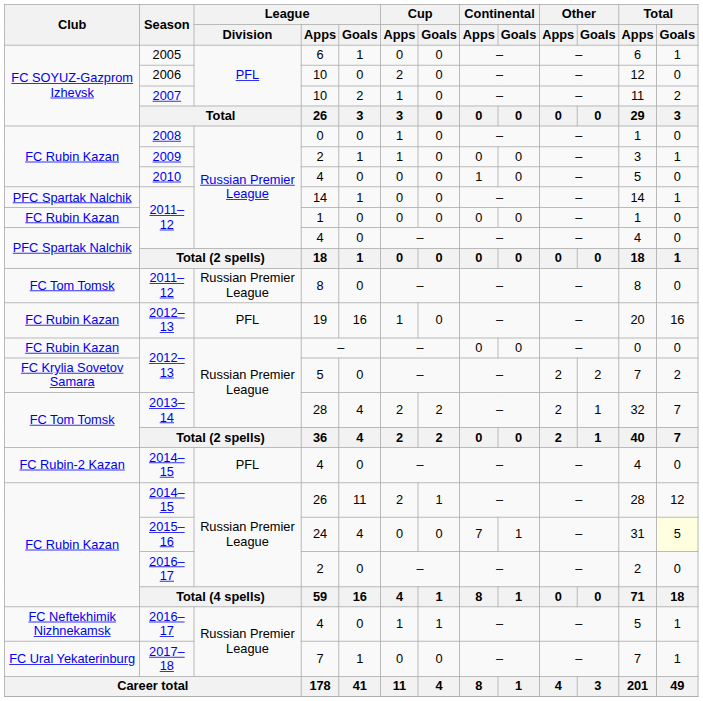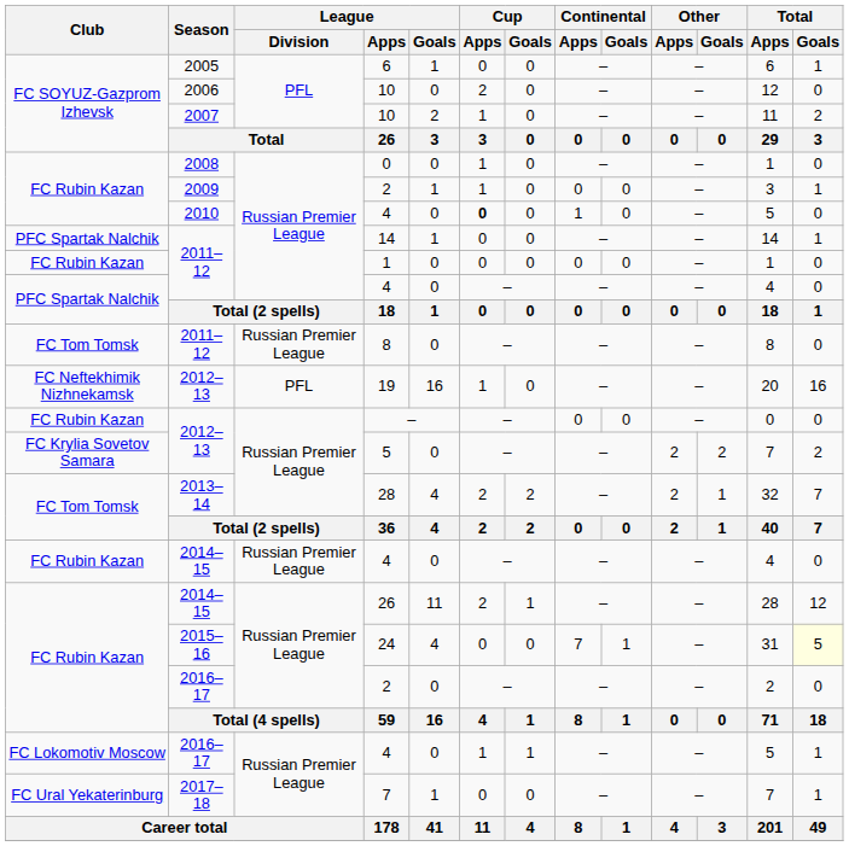 <table class="wikitable" style="text-align: center;">
 <tr>
 <th rowspan=2>Club</th>
 <th rowspan=2>Season</th>
 <th colspan=3>League</th>
 <th colspan=2>Cup</th>
 <th colspan=2>Continental</th>
 <th colspan=2>Other</th>
 <th colspan=2>Total</th>
 </tr>
 <tr>
 <th>Division</th>
 <th>Apps</th>
 <th>Goals</th>
 <th>Apps</th>
 <th>Goals</th>
 <th>Apps</th>
 <th>Goals</th>
 <th>Apps</th>
 <th>Goals</th>
 <th>Apps</th>
 <th>Goals</th>
 </tr>
 <tr>
 <td rowspan=4><a href='#'>FC SOYUZ-Gazprom Izhevsk</a></td>
 <td>2005</td>
 <td rowspan=3><a href='#'>PFL</a></td>
 <td>6</td>
 <td>1</td>
 <td>0</td>
 <td>0</td>
 <td colspan=2>–</td>
 <td colspan=2>–</td>
 <td>6</td>
 <td>1</td>
 </tr>
 <tr>
 <td>2006</td>
 <td>10</td>
 <td>0</td>
 <td>2</td>
 <td>0</td>
 <td colspan=2>–</td>
 <td colspan=2>–</td>
 <td>12</td>
 <td>0</td>
 </tr>
 <tr>
 <td><a href='#'>2007</a></td>
 <td>10</td>
 <td>2</td>
 <td>1</td>
 <td>0</td>
 <td colspan=2>–</td>
 <td colspan=2>–</td>
 <td>11</td>
 <td>2</td>
 </tr>
 <tr>
 <th colspan=2>Total</th>
 <th>26</th>
 <th>3</th>
 <th>3</th>
 <th>0</th>
 <th>0</th>
 <th>0</th>
 <th>0</th>
 <th>0</th>
 <th>29</th>
 <th>3</th>
 </tr>
 <tr>
 <td rowspan=3><a href='#'>FC Rubin Kazan</a></td>
 <td><a href='#'>2008</a></td>
 <td rowspan=6><a href='#'>Russian Premier League</a></td>
 <td>0</td>
 <td>0</td>
 <td>1</td>
 <td>0</td>
 <td colspan=2>–</td>
 <td colspan=2>–</td>
 <td>1</td>
 <td>0</td>
 </tr>
 <tr>
 <td><a href='#'>2009</a></td>
 <td>2</td>
 <td>1</td>
 <td>1</td>
 <td>0</td>
 <td>0</td>
 <td>0</td>
 <td colspan=2>–</td>
 <td>3</td>
 <td>1</td>
 </tr>
 <tr>
 <td><a href='#'>2010</a></td>
 <td>4</td>
 <td>0</td>
-<td>0</td>
+<td><strong>0</strong></td>
 <td>0</td>
 <td>1</td>
 <td>0</td>
 <td colspan=2>–</td>
 <td>5</td>
 <td>0</td>
 </tr>
 <tr>
 <td><a href='#'>PFC Spartak Nalchik</a></td>
 <td rowspan=3><a href='#'>2011–12</a></td>
 <td>14</td>
 <td>1</td>
 <td>0</td>
 <td>0</td>
 <td colspan=2>–</td>
 <td colspan=2>–</td>
 <td>14</td>
 <td>1</td>
 </tr>
 <tr>
 <td><a href='#'>FC Rubin Kazan</a></td>
 <td>1</td>
 <td>0</td>
 <td>0</td>
 <td>0</td>
 <td>0</td>
 <td>0</td>
 <td colspan=2>–</td>
 <td>1</td>
 <td>0</td>
 </tr>
 <tr>
 <td rowspan=2><a href='#'>PFC Spartak Nalchik</a></td>
 <td>4</td>
 <td>0</td>
 <td colspan=2>–</td>
 <td colspan=2>–</td>
 <td colspan=2>–</td>
 <td>4</td>
 <td>0</td>
 </tr>
 <tr>
 <th colspan=2>Total (2 spells)</th>
 <th>18</th>
 <th>1</th>
 <th>0</th>
 <th>0</th>
 <th>0</th>
 <th>0</th>
 <th>0</th>
 <th>0</th>
 <th>18</th>
 <th>1</th>
 </tr>
 <tr>
 <td><a href='#'>FC Tom Tomsk</a></td>
 <td><a href='#'>2011–12</a></td>
 <td>Russian Premier League</td>
 <td>8</td>
 <td>0</td>
 <td colspan=2>–</td>
 <td colspan=2>–</td>
 <td colspan=2>–</td>
 <td>8</td>
 <td>0</td>
 </tr>
 <tr>
-<td><a href='#'>FC Rubin Kazan</a></td>
+<td><a href='#'>FC Neftekhimik Nizhnekamsk</a></td>
 <td><a href='#'>2012–13</a></td>
 <td>PFL</td>
 <td>19</td>
 <td>16</td>
 <td>1</td>
 <td>0</td>
 <td colspan=2>–</td>
 <td colspan=2>–</td>
 <td>20</td>
 <td>16</td>
 </tr>
 <tr>
 <td><a href='#'>FC Rubin Kazan</a></td>
 <td rowspan=2><a href='#'>2012–13</a></td>
 <td rowspan=3>Russian Premier League</td>
 <td colspan=2>–</td>
 <td colspan=2>–</td>
 <td>0</td>
 <td>0</td>
 <td colspan=2>–</td>
 <td>0</td>
 <td>0</td>
 </tr>
 <tr>
 <td><a href='#'>FC Krylia Sovetov Samara</a></td>
 <td>5</td>
 <td>0</td>
 <td colspan=2>–</td>
 <td colspan=2>–</td>
 <td>2</td>
 <td>2</td>
 <td>7</td>
 <td>2</td>
 </tr>
 <tr>
 <td rowspan=2><a href='#'>FC Tom Tomsk</a></td>
 <td><a href='#'>2013–14</a></td>
 <td>28</td>
 <td>4</td>
 <td>2</td>
 <td>2</td>
 <td colspan=2>–</td>
 <td>2</td>
 <td>1</td>
 <td>32</td>
 <td>7</td>
 </tr>
 <tr>
 <th colspan=2>Total (2 spells)</th>
 <th>36</th>
 <th>4</th>
 <th>2</th>
 <th>2</th>
 <th>0</th>
 <th>0</th>
 <th>2</th>
 <th>1</th>
 <th>40</th>
 <th>7</th>
 </tr>
 <tr>
-<td><a href='#'>FC Rubin-2 Kazan</a></td>
+<td><a href='#'>FC Rubin Kazan</a></td>
 <td><a href='#'>2014–15</a></td>
-<td>PFL</td>
+<td>Russian Premier League</td>
 <td>4</td>
 <td>0</td>
 <td colspan=2>–</td>
 <td colspan=2>–</td>
 <td colspan=2>–</td>
 <td>4</td>
 <td>0</td>
 </tr>
 <tr>
 <td rowspan=4><a href='#'>FC Rubin Kazan</a></td>
 <td><a href='#'>2014–15</a></td>
 <td rowspan=3>Russian Premier League</td>
 <td>26</td>
 <td>11</td>
 <td>2</td>
 <td>1</td>
 <td colspan=2>–</td>
 <td colspan=2>–</td>
 <td>28</td>
 <td>12</td>
 </tr>
 <tr>
 <td><a href='#'>2015–16</a></td>
 <td>24</td>
 <td>4</td>
 <td>0</td>
 <td>0</td>
 <td>7</td>
 <td>1</td>
 <td colspan=2>–</td>
 <td>31</td>
 <td style="background: lightyellow;">5</td>
 </tr>
 <tr>
 <td><a href='#'>2016–17</a></td>
 <td>2</td>
 <td>0</td>
 <td colspan=2>–</td>
 <td colspan=2>–</td>
 <td colspan=2>–</td>
 <td>2</td>
 <td>0</td>
 </tr>
 <tr>
 <th colspan=2>Total (4 spells)</th>
 <th>59</th>
 <th>16</th>
 <th>4</th>
 <th>1</th>
 <th>8</th>
 <th>1</th>
 <th>0</th>
 <th>0</th>
 <th>71</th>
 <th>18</th>
 </tr>
 <tr>
-<td><a href='#'>FC Neftekhimik Nizhnekamsk</a></td>
+<td><a href='#'>FC Lokomotiv Moscow</a></td>
 <td><a href='#'>2016–17</a></td>
 <td rowspan=2>Russian Premier League</td>
 <td>4</td>
 <td>0</td>
 <td>1</td>
 <td>1</td>
 <td colspan=2>–</td>
 <td colspan=2>–</td>
 <td>5</td>
 <td>1</td>
 </tr>
 <tr>
 <td><a href='#'>FC Ural Yekaterinburg</a></td>
 <td><a href='#'>2017–18</a></td>
 <td>7</td>
 <td>1</td>
 <td>0</td>
 <td>0</td>
 <td colspan=2>–</td>
 <td colspan=2>–</td>
 <td>7</td>
 <td>1</td>
 </tr>
 <tr>
 <th colspan=3>Career total</th>
 <th>178</th>
 <th>41</th>
 <th>11</th>
 <th>4</th>
 <th>8</th>
 <th>1</th>
 <th>4</th>
 <th>3</th>
 <th>201</th>
 <th>49</th>
 </tr>
 <tr>
 </tr>
 </table>
